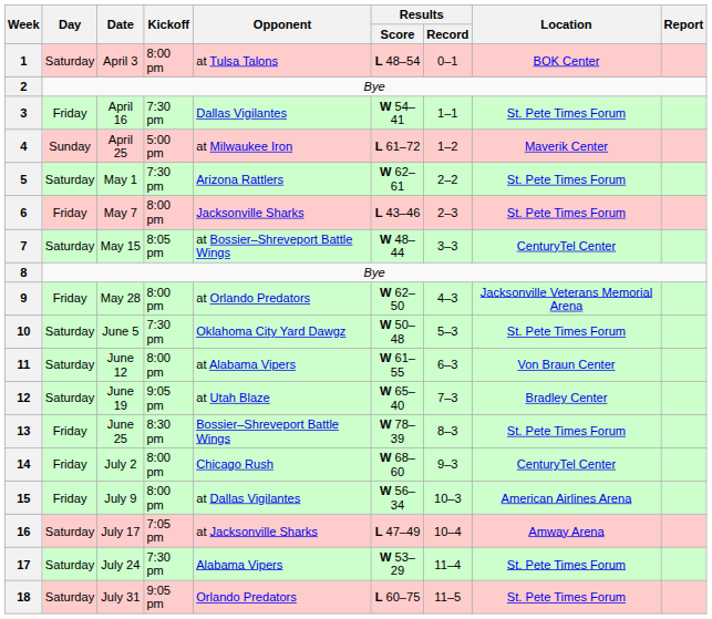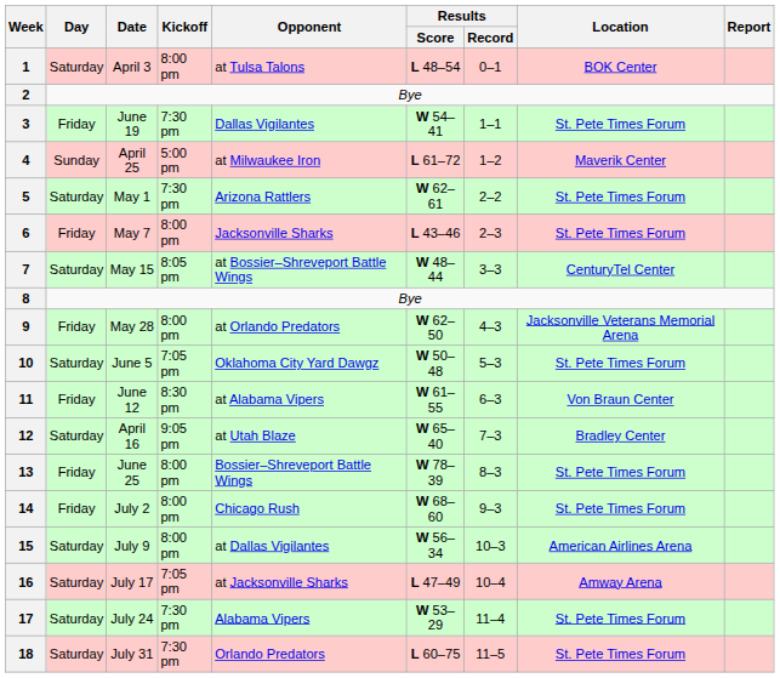 <table class="wikitable" style="font-size: 95%;">
 <tr>
 <th rowspan="2">Week</th>
 <th rowspan="2">Day</th>
 <th rowspan="2">Date</th>
 <th rowspan="2">Kickoff</th>
 <th rowspan="2">Opponent</th>
 <th colspan="2">Results</th>
 <th rowspan="2">Location</th>
 <th rowspan="2">Report</th>
 </tr>
 <tr>
 <th>Score</th>
 <th>Record</th>
 </tr>
 <tr style= background:#ffcccc>
 <th align="center"><strong>1</strong></th>
 <td align="center">Saturday</td>
 <td align="center">April 3</td>
 <td>8:00 pm</td>
 <td>at <a href='#'>Tulsa Talons</a></td>
 <td align="center"><strong>L</strong> 48–54</td>
 <td align="center">0–1</td>
 <td align="center"><a href='#'>BOK Center</a></td>
 <td align="center"></td>
 </tr>
 <tr style=>
 <th align="center"><strong>2</strong></th>
 <td colspan="9" align="center" valign="middle"><em>Bye</em></td>
 </tr>
 <tr style= background:#ccffcc>
 <th align="center"><strong>3</strong></th>
 <td align="center">Friday</td>
-<td align="center">April 16</td>
+<td align="center">June 19</td>
 <td>7:30 pm</td>
 <td><a href='#'>Dallas Vigilantes</a></td>
 <td align="center"><strong>W</strong> 54–41</td>
 <td align="center">1–1</td>
 <td align="center"><a href='#'>St. Pete Times Forum</a></td>
 <td align="center"></td>
 </tr>
 <tr style= background:#ffcccc>
 <th align="center"><strong>4</strong></th>
 <td align="center">Sunday</td>
 <td align="center">April 25</td>
 <td>5:00 pm</td>
 <td>at <a href='#'>Milwaukee Iron</a></td>
 <td align="center"><strong>L</strong> 61–72</td>
 <td align="center">1–2</td>
 <td align="center"><a href='#'>Maverik Center</a></td>
 <td align="center"></td>
 </tr>
 <tr style= background:#ccffcc>
 <th align="center"><strong>5</strong></th>
 <td align="center">Saturday</td>
 <td align="center">May 1</td>
 <td>7:30 pm</td>
 <td><a href='#'>Arizona Rattlers</a></td>
 <td align="center"><strong>W</strong> 62–61</td>
 <td align="center">2–2</td>
 <td align="center"><a href='#'>St. Pete Times Forum</a></td>
 <td align="center"></td>
 </tr>
 <tr style= background:#ffcccc>
 <th align="center"><strong>6</strong></th>
 <td align="center">Friday</td>
 <td align="center">May 7</td>
 <td>8:00 pm</td>
 <td><a href='#'>Jacksonville Sharks</a></td>
 <td align="center"><strong>L</strong> 43–46</td>
 <td align="center">2–3</td>
 <td align="center"><a href='#'>St. Pete Times Forum</a></td>
 <td align="center"></td>
 </tr>
 <tr style= background:#ccffcc>
 <th align="center"><strong>7</strong></th>
 <td align="center">Saturday</td>
 <td align="center">May 15</td>
 <td>8:05 pm</td>
 <td>at <a href='#'>Bossier–Shreveport Battle Wings</a></td>
 <td align="center"><strong>W</strong> 48–44</td>
 <td align="center">3–3</td>
 <td align="center"><a href='#'>CenturyTel Center</a></td>
 <td align="center"></td>
 </tr>
 <tr style=>
 <th align="center"><strong>8</strong></th>
 <td colspan="9" align="center" valign="middle"><em>Bye</em></td>
 </tr>
 <tr style= background:#ccffcc>
 <th align="center"><strong>9</strong></th>
 <td align="center">Friday</td>
 <td align="center">May 28</td>
 <td>8:00 pm</td>
 <td>at <a href='#'>Orlando Predators</a></td>
 <td align="center"><strong>W</strong> 62–50</td>
 <td align="center">4–3</td>
 <td align="center"><a href='#'>Jacksonville Veterans Memorial Arena</a></td>
 <td align="center"></td>
 </tr>
 <tr style= background:#ccffcc>
 <th align="center"><strong>10</strong></th>
 <td align="center">Saturday</td>
 <td align="center">June 5</td>
-<td>7:30 pm</td>
+<td>7:05 pm</td>
 <td><a href='#'>Oklahoma City Yard Dawgz</a></td>
 <td align="center"><strong>W</strong> 50–48</td>
 <td align="center">5–3</td>
 <td align="center"><a href='#'>St. Pete Times Forum</a></td>
 <td align="center"></td>
 </tr>
 <tr style= background:#ccffcc>
 <th align="center"><strong>11</strong></th>
-<td align="center">Saturday</td>
+<td align="center">Friday</td>
 <td align="center">June 12</td>
-<td>8:00 pm</td>
+<td>8:30 pm</td>
 <td>at <a href='#'>Alabama Vipers</a></td>
 <td align="center"><strong>W</strong> 61–55</td>
 <td align="center">6–3</td>
 <td align="center"><a href='#'>Von Braun Center</a></td>
 <td align="center"></td>
 </tr>
 <tr style= background:#ccffcc>
 <th align="center"><strong>12</strong></th>
 <td align="center">Saturday</td>
-<td align="center">June 19</td>
+<td align="center">April 16</td>
 <td>9:05 pm</td>
 <td>at <a href='#'>Utah Blaze</a></td>
 <td align="center"><strong>W</strong> 65–40</td>
 <td align="center">7–3</td>
 <td align="center"><a href='#'>Bradley Center</a></td>
 <td align="center"></td>
 </tr>
 <tr style= background:#ccffcc>
 <th align="center"><strong>13</strong></th>
 <td align="center">Friday</td>
 <td align="center">June 25</td>
-<td>8:30 pm</td>
+<td>8:00 pm</td>
 <td><a href='#'>Bossier–Shreveport Battle Wings</a></td>
 <td align="center"><strong>W</strong> 78–39</td>
 <td align="center">8–3</td>
 <td align="center"><a href='#'>St. Pete Times Forum</a></td>
 <td align="center"></td>
 </tr>
 <tr style= background:#ccffcc>
 <th align="center"><strong>14</strong></th>
 <td align="center">Friday</td>
 <td align="center">July 2</td>
 <td>8:00 pm</td>
 <td><a href='#'>Chicago Rush</a></td>
 <td align="center"><strong>W</strong> 68–60</td>
 <td align="center">9–3</td>
-<td align="center"><a href='#'>CenturyTel Center</a></td>
+<td align="center"><a href='#'>St. Pete Times Forum</a></td>
 <td align="center"></td>
 </tr>
 <tr style= background:#ccffcc>
 <th align="center"><strong>15</strong></th>
-<td align="center">Friday</td>
+<td align="center">Saturday</td>
 <td align="center">July 9</td>
 <td>8:00 pm</td>
 <td>at <a href='#'>Dallas Vigilantes</a></td>
 <td align="center"><strong>W</strong> 56–34</td>
 <td align="center">10–3</td>
 <td align="center"><a href='#'>American Airlines Arena</a></td>
 <td align="center"></td>
 </tr>
 <tr style= background:#ffcccc>
 <th align="center"><strong>16</strong></th>
 <td align="center">Saturday</td>
 <td align="center">July 17</td>
 <td>7:05 pm</td>
 <td>at <a href='#'>Jacksonville Sharks</a></td>
 <td align="center"><strong>L</strong> 47–49</td>
 <td align="center">10–4</td>
 <td align="center"><a href='#'>Amway Arena</a></td>
 <td align="center"></td>
 </tr>
 <tr style= background:#ccffcc>
 <th align="center"><strong>17</strong></th>
 <td align="center">Saturday</td>
 <td align="center">July 24</td>
 <td>7:30 pm</td>
 <td><a href='#'>Alabama Vipers</a></td>
 <td align="center"><strong>W</strong> 53–29</td>
 <td align="center">11–4</td>
 <td align="center"><a href='#'>St. Pete Times Forum</a></td>
 <td align="center"></td>
 </tr>
 <tr style= background:#ffcccc>
 <th align="center"><strong>18</strong></th>
 <td align="center">Saturday</td>
 <td align="center">July 31</td>
-<td>9:05 pm</td>
+<td>7:30 pm</td>
 <td><a href='#'>Orlando Predators</a></td>
 <td align="center"><strong>L</strong> 60–75</td>
 <td align="center">11–5</td>
 <td align="center"><a href='#'>St. Pete Times Forum</a></td>
 <td align="center"></td>
 </tr>
 </table>
